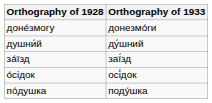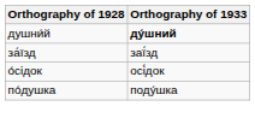 <table class="wikitable">
 <tr>
 <th>Orthography of 1928</th>
 <th>Orthography of 1933</th>
 </tr>
 <tr>
-<td>доне́змогу</td>
-<td>донезмо́ги</td>
-</tr>
-<tr>
 <td>душни́й</td>
-<td>ду́шний</td>
+<td><strong>ду́шний</strong></td>
 </tr>
 <tr>
 <td>за́їзд</td>
 <td>заї́зд</td>
 </tr>
 <tr>
 <td>о́сідок</td>
 <td>осі́док</td>
 </tr>
 <tr>
 <td>по́душка</td>
 <td>поду́шка</td>
 </tr>
 </table>
